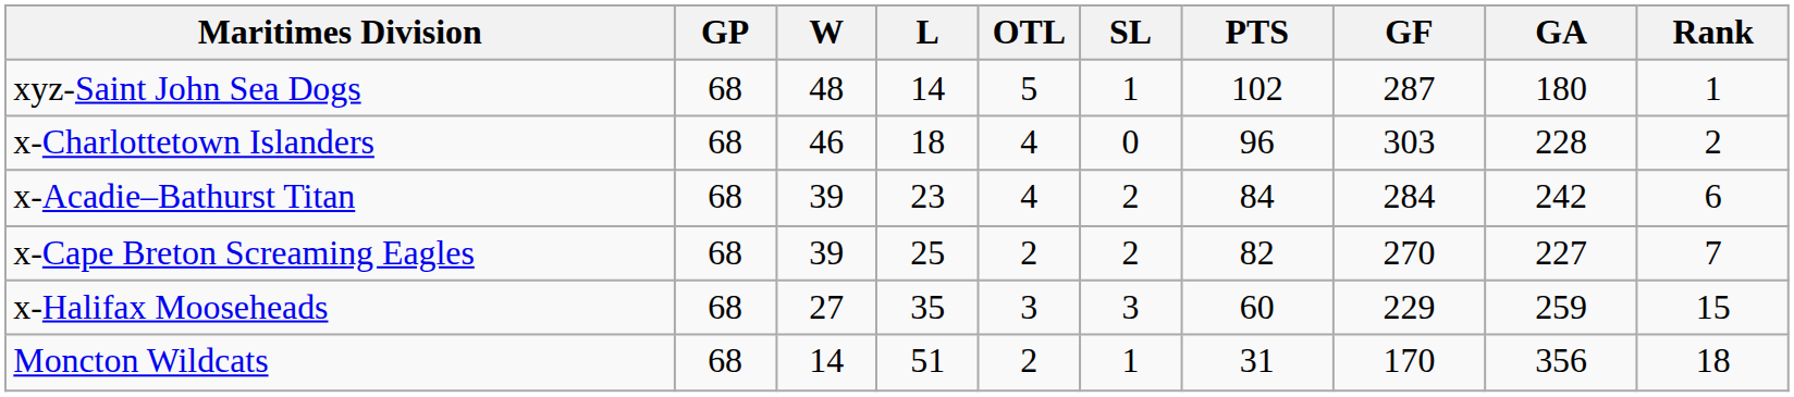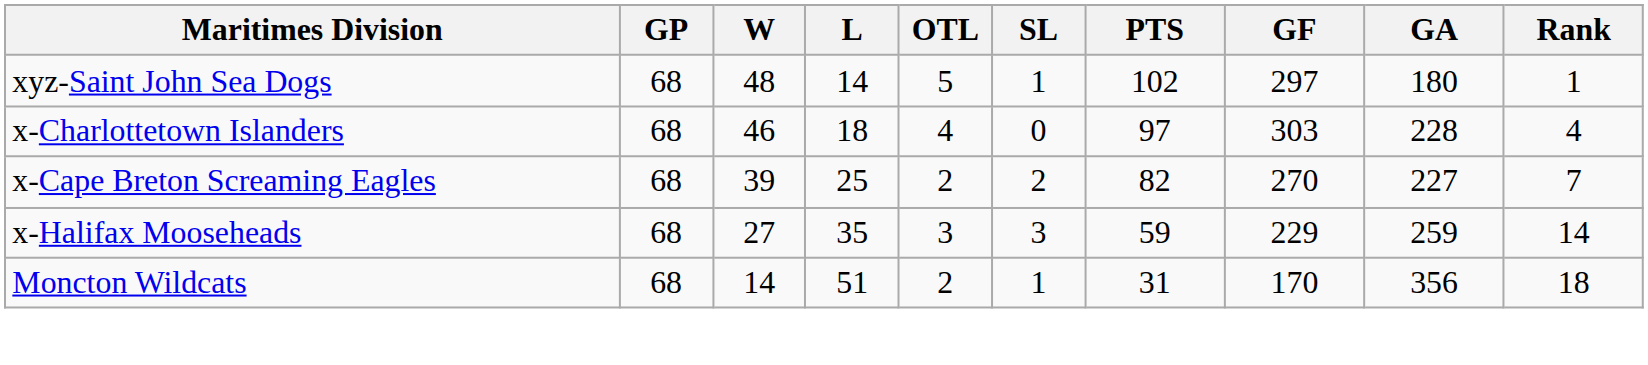 <table class="wikitable" style="text-align:center">
 <tr>
 <th bgcolor="#DDDDFF" width="33%">Maritimes Division</th>
 <th bgcolor="#DDDDFF" width="5%">GP</th>
 <th bgcolor="#DDDDFF" width="5%">W</th>
 <th bgcolor="#DDDDFF" width="5%">L</th>
 <th bgcolor="#DDDDFF" width="5%">OTL</th>
 <th bgcolor="#DDDDFF" width="5%">SL</th>
 <th bgcolor="#DDDDFF" width="7.5%">PTS</th>
 <th bgcolor="#DDDDFF" width="7.5%">GF</th>
 <th bgcolor="#DDDDFF" width="7.5%">GA</th>
 <th bgcolor="#DDDDFF" width="7.5%">Rank</th>
 </tr>
 <tr>
 <td align=left>xyz-<a href='#'>Saint John Sea Dogs</a></td>
 <td>68</td>
 <td>48</td>
 <td>14</td>
 <td>5</td>
 <td>1</td>
 <td>102</td>
-<td>287</td>
+<td>297</td>
 <td>180</td>
 <td>1</td>
 </tr>
 <tr>
 <td align=left>x-<a href='#'>Charlottetown Islanders</a></td>
 <td>68</td>
 <td>46</td>
 <td>18</td>
 <td>4</td>
 <td>0</td>
-<td>96</td>
+<td>97</td>
 <td>303</td>
 <td>228</td>
-<td>2</td>
-</tr>
-<tr>
-<td align=left>x-<a href='#'>Acadie–Bathurst Titan</a></td>
-<td>68</td>
-<td>39</td>
-<td>23</td>
 <td>4</td>
-<td>2</td>
-<td>84</td>
-<td>284</td>
-<td>242</td>
-<td>6</td>
 </tr>
 <tr>
 <td align=left>x-<a href='#'>Cape Breton Screaming Eagles</a></td>
 <td>68</td>
 <td>39</td>
 <td>25</td>
 <td>2</td>
 <td>2</td>
 <td>82</td>
 <td>270</td>
 <td>227</td>
 <td>7</td>
 </tr>
 <tr>
 <td align=left>x-<a href='#'>Halifax Mooseheads</a></td>
 <td>68</td>
 <td>27</td>
 <td>35</td>
 <td>3</td>
 <td>3</td>
-<td>60</td>
+<td>59</td>
 <td>229</td>
 <td>259</td>
-<td>15</td>
+<td>14</td>
 </tr>
 <tr>
 <td align=left><a href='#'>Moncton Wildcats</a></td>
 <td>68</td>
 <td>14</td>
 <td>51</td>
 <td>2</td>
 <td>1</td>
 <td>31</td>
 <td>170</td>
 <td>356</td>
 <td>18</td>
 </tr>
 </table>
